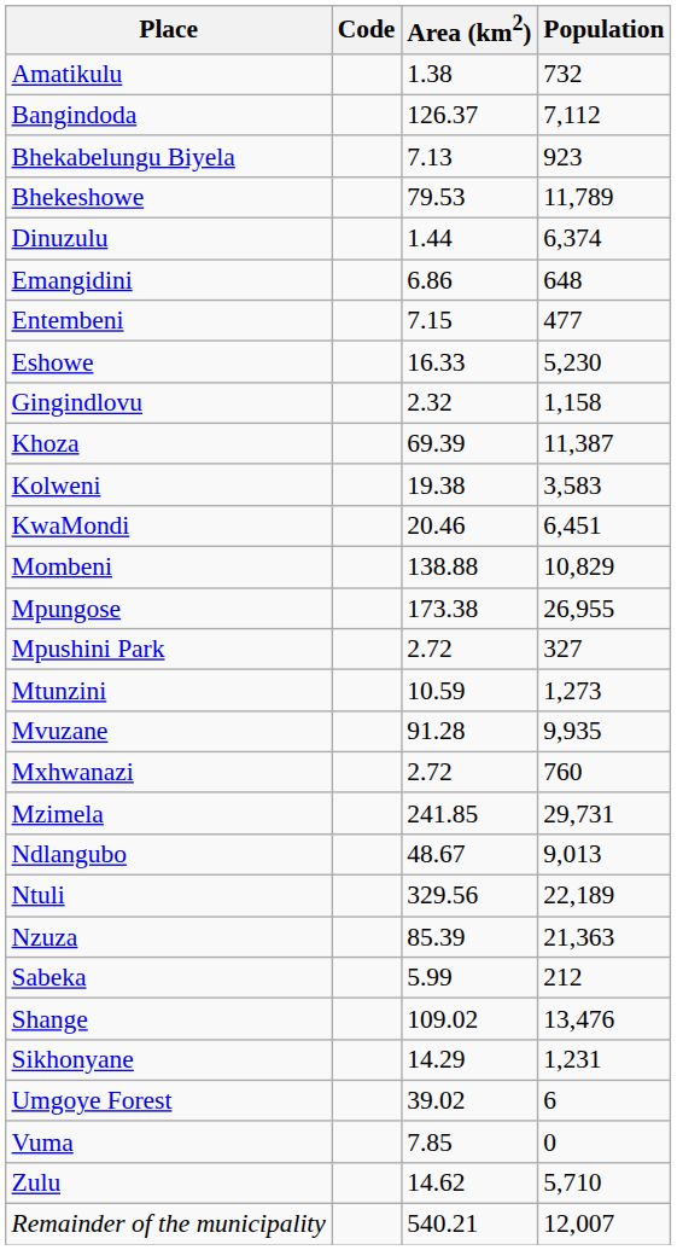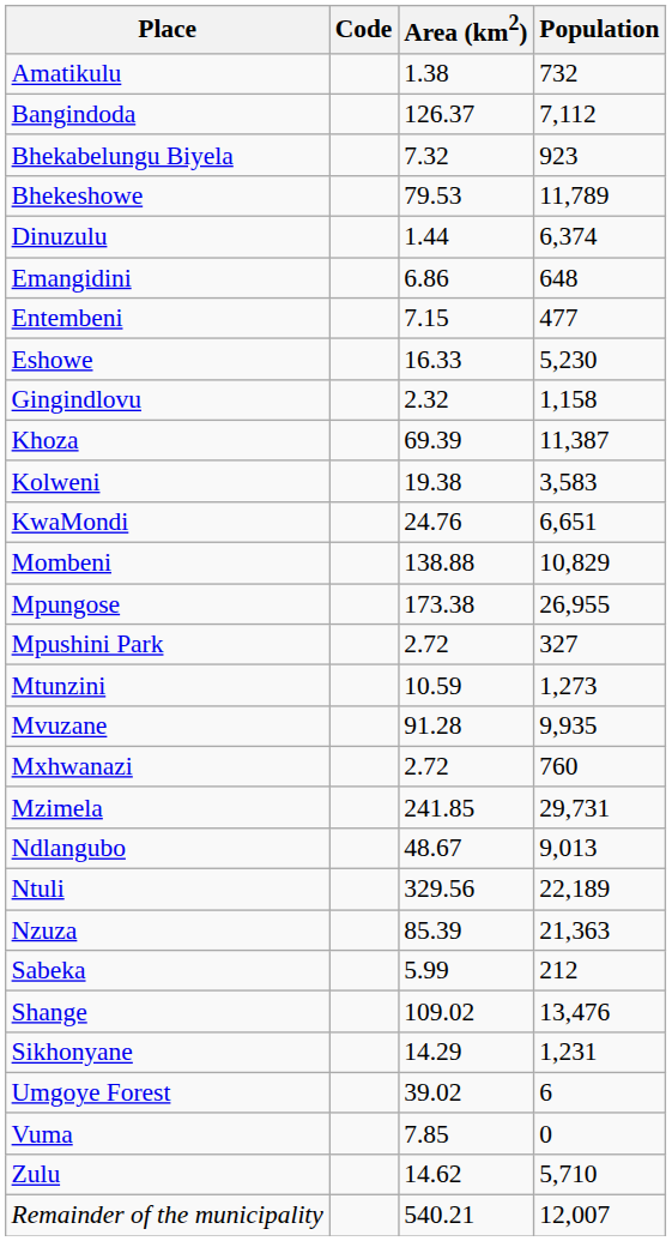 <table class="wikitable sortable">
 <tr>
 <th>Place</th>
 <th>Code</th>
 <th>Area (km<sup>2</sup>)</th>
 <th>Population</th>
 </tr>
 <tr>
 <td><a href='#'>Amatikulu</a></td>
 <td></td>
 <td>1.38</td>
 <td>732</td>
 </tr>
 <tr>
 <td><a href='#'>Bangindoda</a></td>
 <td></td>
 <td>126.37</td>
 <td>7,112</td>
 </tr>
 <tr>
 <td><a href='#'>Bhekabelungu Biyela</a></td>
 <td></td>
-<td>7.13</td>
+<td>7.32</td>
 <td>923</td>
 </tr>
 <tr>
 <td><a href='#'>Bhekeshowe</a></td>
 <td></td>
 <td>79.53</td>
 <td>11,789</td>
 </tr>
 <tr>
 <td><a href='#'>Dinuzulu</a></td>
 <td></td>
 <td>1.44</td>
 <td>6,374</td>
 </tr>
 <tr>
 <td><a href='#'>Emangidini</a></td>
 <td></td>
 <td>6.86</td>
 <td>648</td>
 </tr>
 <tr>
 <td><a href='#'>Entembeni</a></td>
 <td></td>
 <td>7.15</td>
 <td>477</td>
 </tr>
 <tr>
 <td><a href='#'>Eshowe</a></td>
 <td></td>
 <td>16.33</td>
 <td>5,230</td>
 </tr>
 <tr>
 <td><a href='#'>Gingindlovu</a></td>
 <td></td>
 <td>2.32</td>
 <td>1,158</td>
 </tr>
 <tr>
 <td><a href='#'>Khoza</a></td>
 <td></td>
 <td>69.39</td>
 <td>11,387</td>
 </tr>
 <tr>
 <td><a href='#'>Kolweni</a></td>
 <td></td>
 <td>19.38</td>
 <td>3,583</td>
 </tr>
 <tr>
 <td><a href='#'>KwaMondi</a></td>
 <td></td>
-<td>20.46</td>
-<td>6,451</td>
+<td>24.76</td>
+<td>6,651</td>
 </tr>
 <tr>
 <td><a href='#'>Mombeni</a></td>
 <td></td>
 <td>138.88</td>
 <td>10,829</td>
 </tr>
 <tr>
 <td><a href='#'>Mpungose</a></td>
 <td></td>
 <td>173.38</td>
 <td>26,955</td>
 </tr>
 <tr>
 <td><a href='#'>Mpushini Park</a></td>
 <td></td>
 <td>2.72</td>
 <td>327</td>
 </tr>
 <tr>
 <td><a href='#'>Mtunzini</a></td>
 <td></td>
 <td>10.59</td>
 <td>1,273</td>
 </tr>
 <tr>
 <td><a href='#'>Mvuzane</a></td>
 <td></td>
 <td>91.28</td>
 <td>9,935</td>
 </tr>
 <tr>
 <td><a href='#'>Mxhwanazi</a></td>
 <td></td>
 <td>2.72</td>
 <td>760</td>
 </tr>
 <tr>
 <td><a href='#'>Mzimela</a></td>
 <td></td>
 <td>241.85</td>
 <td>29,731</td>
 </tr>
 <tr>
 <td><a href='#'>Ndlangubo</a></td>
 <td></td>
 <td>48.67</td>
 <td>9,013</td>
 </tr>
 <tr>
 <td><a href='#'>Ntuli</a></td>
 <td></td>
 <td>329.56</td>
 <td>22,189</td>
 </tr>
 <tr>
 <td><a href='#'>Nzuza</a></td>
 <td></td>
 <td>85.39</td>
 <td>21,363</td>
 </tr>
 <tr>
 <td><a href='#'>Sabeka</a></td>
 <td></td>
 <td>5.99</td>
 <td>212</td>
 </tr>
 <tr>
 <td><a href='#'>Shange</a></td>
 <td></td>
 <td>109.02</td>
 <td>13,476</td>
 </tr>
 <tr>
 <td><a href='#'>Sikhonyane</a></td>
 <td></td>
 <td>14.29</td>
 <td>1,231</td>
 </tr>
 <tr>
 <td><a href='#'>Umgoye Forest</a></td>
 <td></td>
 <td>39.02</td>
 <td>6</td>
 </tr>
 <tr>
 <td><a href='#'>Vuma</a></td>
 <td></td>
 <td>7.85</td>
 <td>0</td>
 </tr>
 <tr>
 <td><a href='#'>Zulu</a></td>
 <td></td>
 <td>14.62</td>
 <td>5,710</td>
 </tr>
 <tr>
 <td><em>Remainder of the municipality</em></td>
 <td></td>
 <td>540.21</td>
 <td>12,007</td>
 </tr>
 </table>
